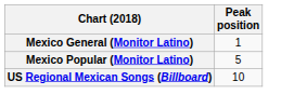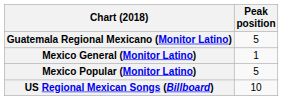 <table class="wikitable sortable plainrowheaders" style="text-align:center">
 <tr>
 <th scope="col">Chart (2018)</th>
 <th scope="col">Peak<br> position</th>
+</tr>
+<tr>
+<th scope="row">Guatemala Regional Mexicano (<a href='#'>Monitor Latino</a>)</th>
+<td>5</td>
 </tr>
 <tr>
 <th scope="row">Mexico General (<a href='#'>Monitor Latino</a>)</th>
 <td>1</td>
 </tr>
 <tr>
 <th scope="row">Mexico Popular (<a href='#'>Monitor Latino</a>)</th>
 <td>5</td>
 </tr>
 <tr>
 <th scope="row">US <a href='#'>Regional Mexican Songs</a> (<em><a href='#'>Billboard</a></em>)</th>
 <td>10</td>
 </tr>
 </table>
